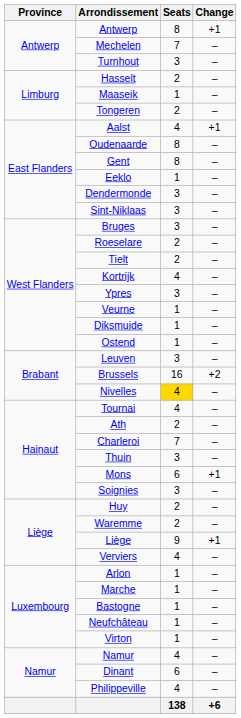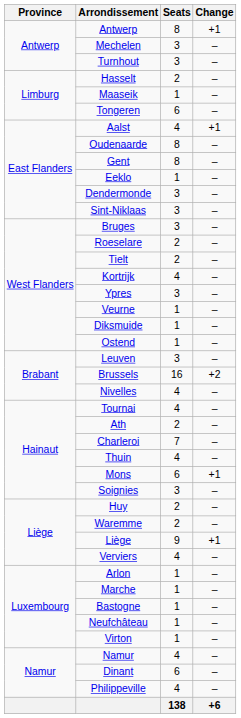 <table class="wikitable" style="text-align:center;">
 <tr>
 <th>Province</th>
 <th>Arrondissement</th>
 <th>Seats</th>
 <th>Change</th>
 </tr>
 <tr>
 <td rowspan="3"><a href='#'>Antwerp</a></td>
 <td><a href='#'>Antwerp</a></td>
 <td>8</td>
 <td>+1</td>
 </tr>
 <tr>
 <td><a href='#'>Mechelen</a></td>
-<td>7</td>
+<td>3</td>
 <td>–</td>
 </tr>
 <tr>
 <td><a href='#'>Turnhout</a></td>
 <td>3</td>
 <td>–</td>
 </tr>
 <tr>
 <td rowspan="3"><a href='#'>Limburg</a></td>
 <td><a href='#'>Hasselt</a></td>
 <td>2</td>
 <td>–</td>
 </tr>
 <tr>
 <td><a href='#'>Maaseik</a></td>
 <td>1</td>
 <td>–</td>
 </tr>
 <tr>
 <td><a href='#'>Tongeren</a></td>
-<td>2</td>
+<td>6</td>
 <td>–</td>
 </tr>
 <tr>
 <td rowspan="6"><a href='#'>East Flanders</a></td>
 <td><a href='#'>Aalst</a></td>
 <td>4</td>
 <td>+1</td>
 </tr>
 <tr>
 <td><a href='#'>Oudenaarde</a></td>
 <td>8</td>
 <td>–</td>
 </tr>
 <tr>
 <td><a href='#'>Gent</a></td>
 <td>8</td>
 <td>–</td>
 </tr>
 <tr>
 <td><a href='#'>Eeklo</a></td>
 <td>1</td>
 <td>–</td>
 </tr>
 <tr>
 <td><a href='#'>Dendermonde</a></td>
 <td>3</td>
 <td>–</td>
 </tr>
 <tr>
 <td><a href='#'>Sint-Niklaas</a></td>
 <td>3</td>
 <td>–</td>
 </tr>
 <tr>
 <td rowspan="8"><a href='#'>West Flanders</a></td>
 <td><a href='#'>Bruges</a></td>
 <td>3</td>
 <td>–</td>
 </tr>
 <tr>
 <td><a href='#'>Roeselare</a></td>
 <td>2</td>
 <td>–</td>
 </tr>
 <tr>
 <td><a href='#'>Tielt</a></td>
 <td>2</td>
 <td>–</td>
 </tr>
 <tr>
 <td><a href='#'>Kortrijk</a></td>
 <td>4</td>
 <td>–</td>
 </tr>
 <tr>
 <td><a href='#'>Ypres</a></td>
 <td>3</td>
 <td>–</td>
 </tr>
 <tr>
 <td><a href='#'>Veurne</a></td>
 <td>1</td>
 <td>–</td>
 </tr>
 <tr>
 <td><a href='#'>Diksmuide</a></td>
 <td>1</td>
 <td>–</td>
 </tr>
 <tr>
 <td><a href='#'>Ostend</a></td>
 <td>1</td>
 <td>–</td>
 </tr>
 <tr>
 <td rowspan="3"><a href='#'>Brabant</a></td>
 <td><a href='#'>Leuven</a></td>
 <td>3</td>
 <td>–</td>
 </tr>
 <tr>
 <td><a href='#'>Brussels</a></td>
 <td>16</td>
 <td>+2</td>
 </tr>
 <tr>
 <td><a href='#'>Nivelles</a></td>
-<td style="background: gold;">4</td>
+<td>4</td>
 <td>–</td>
 </tr>
 <tr>
 <td rowspan="6"><a href='#'>Hainaut</a></td>
 <td><a href='#'>Tournai</a></td>
 <td>4</td>
 <td>–</td>
 </tr>
 <tr>
 <td><a href='#'>Ath</a></td>
 <td>2</td>
 <td>–</td>
 </tr>
 <tr>
 <td><a href='#'>Charleroi</a></td>
 <td>7</td>
 <td>–</td>
 </tr>
 <tr>
 <td><a href='#'>Thuin</a></td>
-<td>3</td>
+<td>4</td>
 <td>–</td>
 </tr>
 <tr>
 <td><a href='#'>Mons</a></td>
 <td>6</td>
 <td>+1</td>
 </tr>
 <tr>
 <td><a href='#'>Soignies</a></td>
 <td>3</td>
 <td>–</td>
 </tr>
 <tr>
 <td rowspan="4"><a href='#'>Liège</a></td>
 <td><a href='#'>Huy</a></td>
 <td>2</td>
 <td>–</td>
 </tr>
 <tr>
 <td><a href='#'>Waremme</a></td>
 <td>2</td>
 <td>–</td>
 </tr>
 <tr>
 <td><a href='#'>Liège</a></td>
 <td>9</td>
 <td>+1</td>
 </tr>
 <tr>
 <td><a href='#'>Verviers</a></td>
 <td>4</td>
 <td>–</td>
 </tr>
 <tr>
 <td rowspan="5"><a href='#'>Luxembourg</a></td>
 <td><a href='#'>Arlon</a></td>
 <td>1</td>
 <td>–</td>
 </tr>
 <tr>
 <td><a href='#'>Marche</a></td>
 <td>1</td>
 <td>–</td>
 </tr>
 <tr>
 <td><a href='#'>Bastogne</a></td>
 <td>1</td>
 <td>–</td>
 </tr>
 <tr>
 <td><a href='#'>Neufchâteau</a></td>
 <td>1</td>
 <td>–</td>
 </tr>
 <tr>
 <td><a href='#'>Virton</a></td>
 <td>1</td>
 <td>–</td>
 </tr>
 <tr>
 <td rowspan="3"><a href='#'>Namur</a></td>
 <td><a href='#'>Namur</a></td>
 <td>4</td>
 <td>–</td>
 </tr>
 <tr>
 <td><a href='#'>Dinant</a></td>
 <td>6</td>
 <td>–</td>
 </tr>
 <tr>
 <td><a href='#'>Philippeville</a></td>
 <td>4</td>
 <td>–</td>
 </tr>
 <tr>
 <th></th>
 <th></th>
 <th>138</th>
 <th>+6</th>
 </tr>
 </table>
